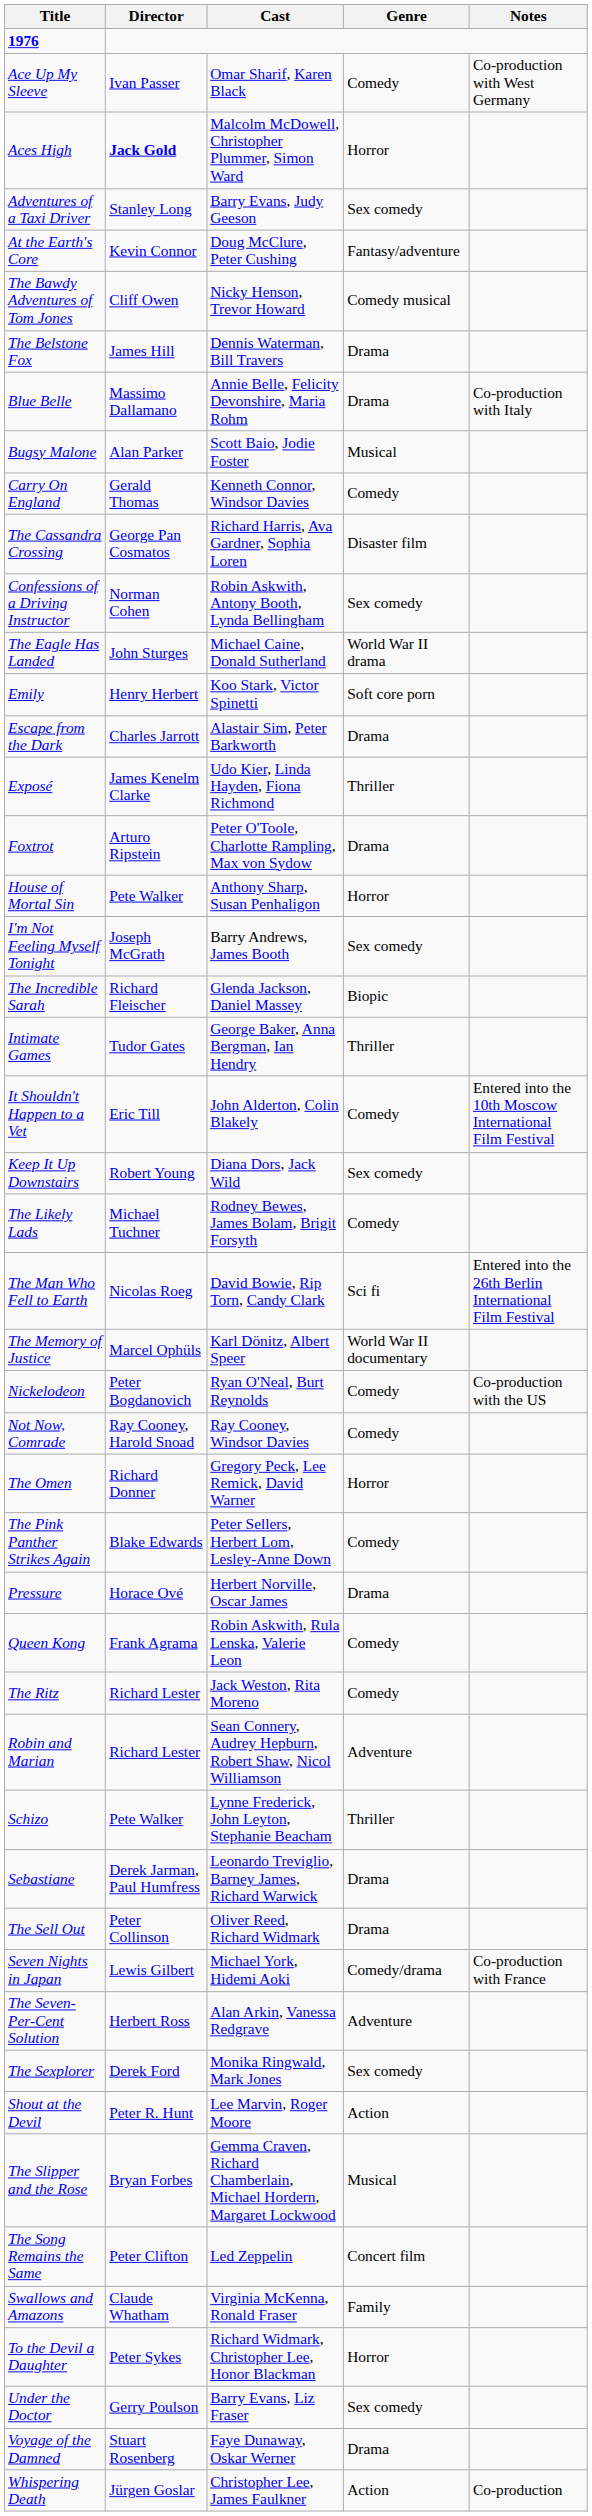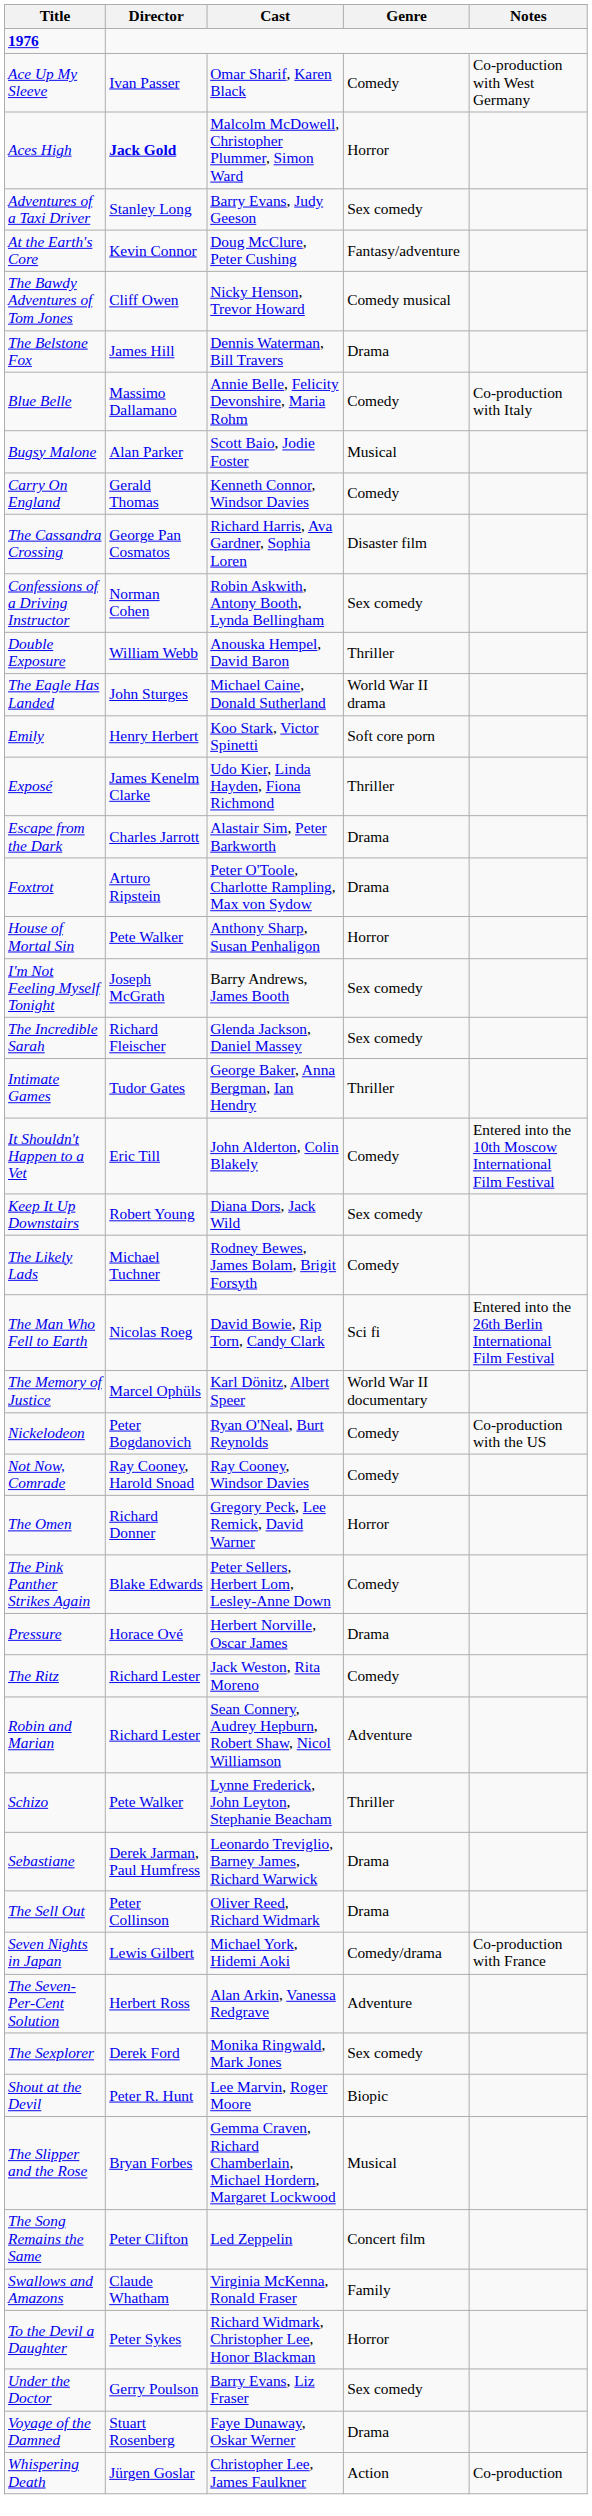 <table class="wikitable">
 <tr>
 <th>Title</th>
 <th>Director</th>
 <th>Cast</th>
 <th>Genre</th>
 <th>Notes</th>
 </tr>
 <tr>
 <td><strong><a href='#'>1976</a></strong></td>
 </tr>
 <tr>
 <td><em><a href='#'>Ace Up My Sleeve</a></em></td>
 <td><a href='#'>Ivan Passer</a></td>
 <td><a href='#'>Omar Sharif</a>, <a href='#'>Karen Black</a></td>
 <td>Comedy</td>
 <td>Co-production with West Germany</td>
 </tr>
 <tr>
 <td><em><a href='#'>Aces High</a></em></td>
 <td><strong><a href='#'>Jack Gold</a></strong></td>
 <td><a href='#'>Malcolm McDowell</a>, <a href='#'>Christopher Plummer</a>, <a href='#'>Simon Ward</a></td>
 <td>Horror</td>
 <td></td>
 </tr>
 <tr>
 <td><em><a href='#'>Adventures of a Taxi Driver</a></em></td>
 <td><a href='#'>Stanley Long</a></td>
 <td><a href='#'>Barry Evans</a>, <a href='#'>Judy Geeson</a></td>
 <td>Sex comedy</td>
 <td></td>
 </tr>
 <tr>
 <td><em><a href='#'>At the Earth's Core</a></em></td>
 <td><a href='#'>Kevin Connor</a></td>
 <td><a href='#'>Doug McClure</a>, <a href='#'>Peter Cushing</a></td>
 <td>Fantasy/adventure</td>
 <td></td>
 </tr>
 <tr>
 <td><em><a href='#'>The Bawdy Adventures of Tom Jones</a></em></td>
 <td><a href='#'>Cliff Owen</a></td>
 <td><a href='#'>Nicky Henson</a>, <a href='#'>Trevor Howard</a></td>
 <td>Comedy musical</td>
 <td></td>
 </tr>
 <tr>
 <td><em><a href='#'>The Belstone Fox</a></em></td>
 <td><a href='#'>James Hill</a></td>
 <td><a href='#'>Dennis Waterman</a>, <a href='#'>Bill Travers</a></td>
 <td>Drama</td>
 <td></td>
 </tr>
 <tr>
 <td><em><a href='#'>Blue Belle</a></em></td>
 <td><a href='#'>Massimo Dallamano</a></td>
 <td><a href='#'>Annie Belle</a>, <a href='#'>Felicity Devonshire</a>, <a href='#'>Maria Rohm</a></td>
-<td>Drama</td>
+<td>Comedy</td>
 <td>Co-production with Italy</td>
 </tr>
 <tr>
 <td><em><a href='#'>Bugsy Malone</a></em></td>
 <td><a href='#'>Alan Parker</a></td>
 <td><a href='#'>Scott Baio</a>, <a href='#'>Jodie Foster</a></td>
 <td>Musical</td>
 <td></td>
 </tr>
 <tr>
 <td><em><a href='#'>Carry On England</a></em></td>
 <td><a href='#'>Gerald Thomas</a></td>
 <td><a href='#'>Kenneth Connor</a>, <a href='#'>Windsor Davies</a></td>
 <td>Comedy</td>
 <td></td>
 </tr>
 <tr>
 <td><em><a href='#'>The Cassandra Crossing</a></em></td>
 <td><a href='#'>George Pan Cosmatos</a></td>
 <td><a href='#'>Richard Harris</a>, <a href='#'>Ava Gardner</a>, <a href='#'>Sophia Loren</a></td>
 <td>Disaster film</td>
 <td></td>
 </tr>
 <tr>
 <td><em><a href='#'>Confessions of a Driving Instructor</a></em></td>
 <td><a href='#'>Norman Cohen</a></td>
 <td><a href='#'>Robin Askwith</a>, <a href='#'>Antony Booth</a>, <a href='#'>Lynda Bellingham</a></td>
 <td>Sex comedy</td>
 <td></td>
 </tr>
 <tr>
+<td><em><a href='#'>Double Exposure</a></em></td>
+<td><a href='#'>William Webb</a></td>
+<td><a href='#'>Anouska Hempel</a>, <a href='#'>David Baron</a></td>
+<td>Thriller</td>
+<td></td>
+</tr>
+<tr>
 <td><em><a href='#'>The Eagle Has Landed</a></em></td>
 <td><a href='#'>John Sturges</a></td>
 <td><a href='#'>Michael Caine</a>, <a href='#'>Donald Sutherland</a></td>
 <td>World War II drama</td>
 <td></td>
 </tr>
 <tr>
 <td><em><a href='#'>Emily</a></em></td>
 <td><a href='#'>Henry Herbert</a></td>
 <td><a href='#'>Koo Stark</a>, <a href='#'>Victor Spinetti</a></td>
 <td>Soft core porn</td>
 <td></td>
 </tr>
 <tr>
+<td><em><a href='#'>Exposé</a></em></td>
+<td><a href='#'>James Kenelm Clarke</a></td>
+<td><a href='#'>Udo Kier</a>, <a href='#'>Linda Hayden</a>, <a href='#'>Fiona Richmond</a></td>
+<td>Thriller</td>
+<td></td>
+</tr>
+<tr>
 <td><em><a href='#'>Escape from the Dark</a></em></td>
 <td><a href='#'>Charles Jarrott</a></td>
 <td><a href='#'>Alastair Sim</a>, <a href='#'>Peter Barkworth</a></td>
 <td>Drama</td>
-<td></td>
-</tr>
-<tr>
-<td><em><a href='#'>Exposé</a></em></td>
-<td><a href='#'>James Kenelm Clarke</a></td>
-<td><a href='#'>Udo Kier</a>, <a href='#'>Linda Hayden</a>, <a href='#'>Fiona Richmond</a></td>
-<td>Thriller</td>
 <td></td>
 </tr>
 <tr>
 <td><em><a href='#'>Foxtrot</a></em></td>
 <td><a href='#'>Arturo Ripstein</a></td>
 <td><a href='#'>Peter O'Toole</a>, <a href='#'>Charlotte Rampling</a>, <a href='#'>Max von Sydow</a></td>
 <td>Drama</td>
 <td></td>
 </tr>
 <tr>
 <td><em><a href='#'>House of Mortal Sin</a></em></td>
 <td><a href='#'>Pete Walker</a></td>
 <td><a href='#'>Anthony Sharp</a>, <a href='#'>Susan Penhaligon</a></td>
 <td>Horror</td>
 <td></td>
 </tr>
 <tr>
 <td><em><a href='#'>I'm Not Feeling Myself Tonight</a></em></td>
 <td><a href='#'>Joseph McGrath</a></td>
 <td>Barry Andrews, <a href='#'>James Booth</a></td>
 <td>Sex comedy</td>
 <td></td>
 </tr>
 <tr>
 <td><em><a href='#'>The Incredible Sarah</a></em></td>
 <td><a href='#'>Richard Fleischer</a></td>
 <td><a href='#'>Glenda Jackson</a>, <a href='#'>Daniel Massey</a></td>
-<td>Biopic</td>
+<td>Sex comedy</td>
 <td></td>
 </tr>
 <tr>
 <td><em><a href='#'>Intimate Games</a></em></td>
 <td><a href='#'>Tudor Gates</a></td>
 <td><a href='#'>George Baker</a>, <a href='#'>Anna Bergman</a>, <a href='#'>Ian Hendry</a></td>
 <td>Thriller</td>
 <td></td>
 </tr>
 <tr>
 <td><em><a href='#'>It Shouldn't Happen to a Vet</a></em></td>
 <td><a href='#'>Eric Till</a></td>
 <td><a href='#'>John Alderton</a>, <a href='#'>Colin Blakely</a></td>
 <td>Comedy</td>
 <td>Entered into the <a href='#'>10th Moscow International Film Festival</a></td>
 </tr>
 <tr>
 <td><em><a href='#'>Keep It Up Downstairs</a></em></td>
 <td><a href='#'>Robert Young</a></td>
 <td><a href='#'>Diana Dors</a>, <a href='#'>Jack Wild</a></td>
 <td>Sex comedy</td>
 <td></td>
 </tr>
 <tr>
 <td><em><a href='#'>The Likely Lads</a></em></td>
 <td><a href='#'>Michael Tuchner</a></td>
 <td><a href='#'>Rodney Bewes</a>, <a href='#'>James Bolam</a>, <a href='#'>Brigit Forsyth</a></td>
 <td>Comedy</td>
 <td></td>
 </tr>
 <tr>
 <td><em><a href='#'>The Man Who Fell to Earth</a></em></td>
 <td><a href='#'>Nicolas Roeg</a></td>
 <td><a href='#'>David Bowie</a>, <a href='#'>Rip Torn</a>, <a href='#'>Candy Clark</a></td>
 <td>Sci fi</td>
 <td>Entered into the <a href='#'>26th Berlin International Film Festival</a></td>
 </tr>
 <tr>
 <td><em><a href='#'>The Memory of Justice</a></em></td>
 <td><a href='#'>Marcel Ophüls</a></td>
 <td><a href='#'>Karl Dönitz</a>, <a href='#'>Albert Speer</a></td>
 <td>World War II documentary</td>
 <td></td>
 </tr>
 <tr>
 <td><em><a href='#'>Nickelodeon</a></em></td>
 <td><a href='#'>Peter Bogdanovich</a></td>
 <td><a href='#'>Ryan O'Neal</a>, <a href='#'>Burt Reynolds</a></td>
 <td>Comedy</td>
 <td>Co-production with the US</td>
 </tr>
 <tr>
 <td><em><a href='#'>Not Now, Comrade</a></em></td>
 <td><a href='#'>Ray Cooney</a>, <a href='#'>Harold Snoad</a></td>
 <td><a href='#'>Ray Cooney</a>, <a href='#'>Windsor Davies</a></td>
 <td>Comedy</td>
 <td></td>
 </tr>
 <tr>
 <td><em><a href='#'>The Omen</a></em></td>
 <td><a href='#'>Richard Donner</a></td>
 <td><a href='#'>Gregory Peck</a>, <a href='#'>Lee Remick</a>, <a href='#'>David Warner</a></td>
 <td>Horror</td>
 <td></td>
 </tr>
 <tr>
 <td><em><a href='#'>The Pink Panther Strikes Again</a></em></td>
 <td><a href='#'>Blake Edwards</a></td>
 <td><a href='#'>Peter Sellers</a>, <a href='#'>Herbert Lom</a>, <a href='#'>Lesley-Anne Down</a></td>
 <td>Comedy</td>
 <td></td>
 </tr>
 <tr>
 <td><em><a href='#'>Pressure</a></em></td>
 <td><a href='#'>Horace Ové</a></td>
 <td><a href='#'>Herbert Norville</a>, <a href='#'>Oscar James</a></td>
 <td>Drama</td>
 <td></td>
 </tr>
 <tr>
-<td><em><a href='#'>Queen Kong</a></em></td>
-<td><a href='#'>Frank Agrama</a></td>
-<td><a href='#'>Robin Askwith</a>, <a href='#'>Rula Lenska</a>, <a href='#'>Valerie Leon</a></td>
-<td>Comedy</td>
-<td></td>
-</tr>
-<tr>
 <td><em><a href='#'>The Ritz</a></em></td>
 <td><a href='#'>Richard Lester</a></td>
 <td><a href='#'>Jack Weston</a>, <a href='#'>Rita Moreno</a></td>
 <td>Comedy</td>
 <td></td>
 </tr>
 <tr>
 <td><em><a href='#'>Robin and Marian</a></em></td>
 <td><a href='#'>Richard Lester</a></td>
 <td><a href='#'>Sean Connery</a>, <a href='#'>Audrey Hepburn</a>, <a href='#'>Robert Shaw</a>, <a href='#'>Nicol Williamson</a></td>
 <td>Adventure</td>
 <td></td>
 </tr>
 <tr>
 <td><em><a href='#'>Schizo</a></em></td>
 <td><a href='#'>Pete Walker</a></td>
 <td><a href='#'>Lynne Frederick</a>, <a href='#'>John Leyton</a>, <a href='#'>Stephanie Beacham</a></td>
 <td>Thriller</td>
 <td></td>
 </tr>
 <tr>
 <td><em><a href='#'>Sebastiane</a></em></td>
 <td><a href='#'>Derek Jarman</a>, <a href='#'>Paul Humfress</a></td>
 <td><a href='#'>Leonardo Treviglio</a>, <a href='#'>Barney James</a>, <a href='#'>Richard Warwick</a></td>
 <td>Drama</td>
 <td></td>
 </tr>
 <tr>
 <td><em><a href='#'>The Sell Out</a></em></td>
 <td><a href='#'>Peter Collinson</a></td>
 <td><a href='#'>Oliver Reed</a>, <a href='#'>Richard Widmark</a></td>
 <td>Drama</td>
 <td></td>
 </tr>
 <tr>
 <td><em><a href='#'>Seven Nights in Japan</a></em></td>
 <td><a href='#'>Lewis Gilbert</a></td>
 <td><a href='#'>Michael York</a>, <a href='#'>Hidemi Aoki</a></td>
 <td>Comedy/drama</td>
 <td>Co-production with France</td>
 </tr>
 <tr>
 <td><em><a href='#'>The Seven-Per-Cent Solution</a></em></td>
 <td><a href='#'>Herbert Ross</a></td>
 <td><a href='#'>Alan Arkin</a>, <a href='#'>Vanessa Redgrave</a></td>
 <td>Adventure</td>
 <td></td>
 </tr>
 <tr>
 <td><em><a href='#'>The Sexplorer</a></em></td>
 <td><a href='#'>Derek Ford</a></td>
 <td><a href='#'>Monika Ringwald</a>, <a href='#'>Mark Jones</a></td>
 <td>Sex comedy</td>
 <td></td>
 </tr>
 <tr>
 <td><em><a href='#'>Shout at the Devil</a></em></td>
 <td><a href='#'>Peter R. Hunt</a></td>
 <td><a href='#'>Lee Marvin</a>, <a href='#'>Roger Moore</a></td>
-<td>Action</td>
+<td>Biopic</td>
 <td></td>
 </tr>
 <tr>
 <td><em><a href='#'>The Slipper and the Rose</a></em></td>
 <td><a href='#'>Bryan Forbes</a></td>
 <td><a href='#'>Gemma Craven</a>, <a href='#'>Richard Chamberlain</a>, <a href='#'>Michael Hordern</a>, <a href='#'>Margaret Lockwood</a></td>
 <td>Musical</td>
 <td></td>
 </tr>
 <tr>
 <td><em><a href='#'>The Song Remains the Same</a></em></td>
 <td><a href='#'>Peter Clifton</a></td>
 <td><a href='#'>Led Zeppelin</a></td>
 <td>Concert film</td>
 <td></td>
 </tr>
 <tr>
 <td><em><a href='#'>Swallows and Amazons</a></em></td>
 <td><a href='#'>Claude Whatham</a></td>
 <td><a href='#'>Virginia McKenna</a>, <a href='#'>Ronald Fraser</a></td>
 <td>Family</td>
 <td></td>
 </tr>
 <tr>
 <td><em><a href='#'>To the Devil a Daughter</a></em></td>
 <td><a href='#'>Peter Sykes</a></td>
 <td><a href='#'>Richard Widmark</a>, <a href='#'>Christopher Lee</a>, <a href='#'>Honor Blackman</a></td>
 <td>Horror</td>
 <td></td>
 </tr>
 <tr>
 <td><em><a href='#'>Under the Doctor</a></em></td>
 <td><a href='#'>Gerry Poulson</a></td>
 <td><a href='#'>Barry Evans</a>, <a href='#'>Liz Fraser</a></td>
 <td>Sex comedy</td>
 <td></td>
 </tr>
 <tr>
 <td><em><a href='#'>Voyage of the Damned</a></em></td>
 <td><a href='#'>Stuart Rosenberg</a></td>
 <td><a href='#'>Faye Dunaway</a>, <a href='#'>Oskar Werner</a></td>
 <td>Drama</td>
 <td></td>
 </tr>
 <tr>
 <td><em><a href='#'>Whispering Death</a></em></td>
 <td><a href='#'>Jürgen Goslar</a></td>
 <td><a href='#'>Christopher Lee</a>, <a href='#'>James Faulkner</a></td>
 <td>Action</td>
 <td>Co-production</td>
 </tr>
 </table>
